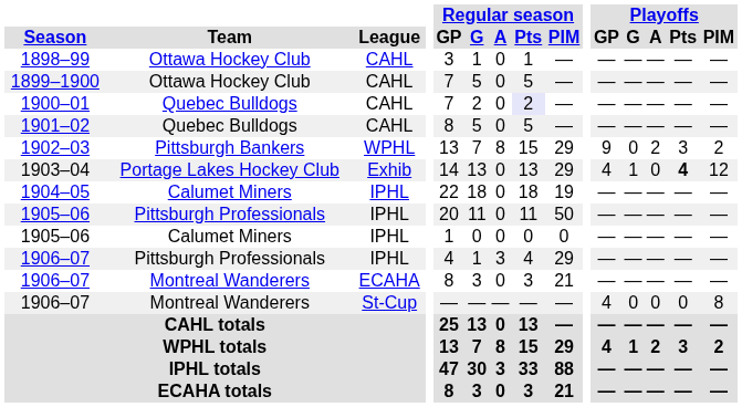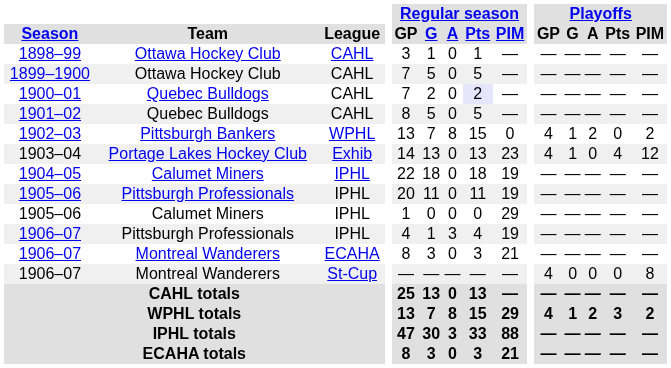 <table BORDER="0" CELLPADDING="1" CELLSPACING="0" width="75%" style="text-align:center">
 <tr bgcolor="#e0e0e0">
 <th colspan="3" bgcolor="#ffffff"> </th>
 <th rowspan="99" bgcolor="#ffffff"> </th>
 <th colspan="5"><a href='#'>Regular season</a></th>
 <th rowspan="99" bgcolor="#ffffff"> </th>
 <th colspan="5"><a href='#'>Playoffs</a></th>
 </tr>
 <tr bgcolor="#e0e0e0">
 <th><a href='#'>Season</a></th>
 <th>Team</th>
 <th>League</th>
 <th>GP</th>
 <th><a href='#'>G</a></th>
 <th><a href='#'>A</a></th>
 <th><a href='#'>Pts</a></th>
 <th><a href='#'>PIM</a></th>
 <th>GP</th>
 <th>G</th>
 <th>A</th>
 <th>Pts</th>
 <th>PIM</th>
 </tr>
 <tr>
 <td><a href='#'>1898–99</a></td>
 <td><a href='#'>Ottawa Hockey Club</a></td>
 <td><a href='#'>CAHL</a></td>
 <td>3</td>
 <td>1</td>
 <td>0</td>
 <td>1</td>
 <td>—</td>
 <td>—</td>
 <td>—</td>
 <td>—</td>
 <td>—</td>
 <td>—</td>
 </tr>
 <tr bgcolor="#f0f0f0">
 <td><a href='#'>1899–1900</a></td>
 <td>Ottawa Hockey Club</td>
 <td>CAHL</td>
 <td>7</td>
 <td>5</td>
 <td>0</td>
 <td>5</td>
 <td>—</td>
 <td>—</td>
 <td>—</td>
 <td>—</td>
 <td>—</td>
 <td>—</td>
 </tr>
 <tr>
 <td><a href='#'>1900–01</a></td>
 <td><a href='#'>Quebec Bulldogs</a></td>
 <td>CAHL</td>
 <td>7</td>
 <td>2</td>
 <td>0</td>
 <td style="background: lavender;">2</td>
 <td>—</td>
 <td>—</td>
 <td>—</td>
 <td>—</td>
 <td>—</td>
 <td>—</td>
 </tr>
 <tr bgcolor="#f0f0f0">
 <td><a href='#'>1901–02</a></td>
 <td>Quebec Bulldogs</td>
 <td>CAHL</td>
 <td>8</td>
 <td>5</td>
 <td>0</td>
 <td>5</td>
 <td>—</td>
 <td>—</td>
 <td>—</td>
 <td>—</td>
 <td>—</td>
 <td>—</td>
 </tr>
 <tr>
 <td><a href='#'>1902–03</a></td>
 <td><a href='#'>Pittsburgh Bankers</a></td>
 <td><a href='#'>WPHL</a></td>
 <td>13</td>
 <td>7</td>
 <td>8</td>
 <td>15</td>
-<td>29</td>
-<td>9</td>
 <td>0</td>
+<td>4</td>
+<td>1</td>
 <td>2</td>
-<td>3</td>
+<td>0</td>
 <td>2</td>
 </tr>
 <tr bgcolor="#f0f0f0">
 <td>1903–04</td>
 <td><a href='#'>Portage Lakes Hockey Club</a></td>
 <td><a href='#'>Exhib</a></td>
 <td>14</td>
 <td>13</td>
 <td>0</td>
 <td>13</td>
-<td>29</td>
+<td>23</td>
 <td>4</td>
 <td>1</td>
 <td>0</td>
-<td><strong>4</strong></td>
+<td>4</td>
 <td>12</td>
 </tr>
 <tr>
 <td><a href='#'>1904–05</a></td>
 <td><a href='#'>Calumet Miners</a></td>
 <td><a href='#'>IPHL</a></td>
 <td>22</td>
 <td>18</td>
 <td>0</td>
 <td>18</td>
 <td>19</td>
 <td>—</td>
 <td>—</td>
 <td>—</td>
 <td>—</td>
 <td>—</td>
 </tr>
 <tr bgcolor="#f0f0f0">
 <td><a href='#'>1905–06</a></td>
 <td><a href='#'>Pittsburgh Professionals</a></td>
 <td>IPHL</td>
 <td>20</td>
 <td>11</td>
 <td>0</td>
 <td>11</td>
-<td>50</td>
+<td>19</td>
 <td>—</td>
 <td>—</td>
 <td>—</td>
 <td>—</td>
 <td>—</td>
 </tr>
 <tr>
 <td>1905–06</td>
 <td>Calumet Miners</td>
 <td>IPHL</td>
 <td>1</td>
 <td>0</td>
 <td>0</td>
 <td>0</td>
-<td>0</td>
+<td>29</td>
 <td>—</td>
 <td>—</td>
 <td>—</td>
 <td>—</td>
 <td>—</td>
 </tr>
 <tr bgcolor="#f0f0f0">
 <td><a href='#'>1906–07</a></td>
 <td>Pittsburgh Professionals</td>
 <td>IPHL</td>
 <td>4</td>
 <td>1</td>
 <td>3</td>
 <td>4</td>
-<td>29</td>
+<td>19</td>
 <td>—</td>
 <td>—</td>
 <td>—</td>
 <td>—</td>
 <td>—</td>
 </tr>
 <tr>
 <td><a href='#'>1906–07</a></td>
 <td><a href='#'>Montreal Wanderers</a></td>
 <td><a href='#'>ECAHA</a></td>
 <td>8</td>
 <td>3</td>
 <td>0</td>
 <td>3</td>
 <td>21</td>
 <td>—</td>
 <td>—</td>
 <td>—</td>
 <td>—</td>
 <td>—</td>
 </tr>
 <tr bgcolor="#f0f0f0">
 <td>1906–07</td>
 <td>Montreal Wanderers</td>
 <td><a href='#'>St-Cup</a></td>
 <td>—</td>
 <td>—</td>
 <td>—</td>
 <td>—</td>
 <td>—</td>
 <td>4</td>
 <td>0</td>
 <td>0</td>
 <td>0</td>
 <td>8</td>
 </tr>
 <tr bgcolor="#e0e0e0">
 <th colspan="3">CAHL totals</th>
 <th>25</th>
 <th>13</th>
 <th>0</th>
 <th>13</th>
 <th>—</th>
 <th>—</th>
 <th>—</th>
 <th>—</th>
 <th>—</th>
 <th>—</th>
 </tr>
 <tr bgcolor="#e0e0e0">
 <th colspan="3">WPHL totals</th>
 <th>13</th>
 <th>7</th>
 <th>8</th>
 <th>15</th>
 <th>29</th>
 <th>4</th>
 <th>1</th>
 <th>2</th>
 <th>3</th>
 <th>2</th>
 </tr>
 <tr bgcolor="#e0e0e0">
 <th colspan="3">IPHL totals</th>
 <th>47</th>
 <th>30</th>
 <th>3</th>
 <th>33</th>
 <th>88</th>
 <th>—</th>
 <th>—</th>
 <th>—</th>
 <th>—</th>
 <th>—</th>
 </tr>
 <tr bgcolor="#e0e0e0">
 <th colspan="3">ECAHA totals</th>
 <th>8</th>
 <th>3</th>
 <th>0</th>
 <th>3</th>
 <th>21</th>
 <th>—</th>
 <th>—</th>
 <th>—</th>
 <th>—</th>
 <th>—</th>
 </tr>
 </table>
